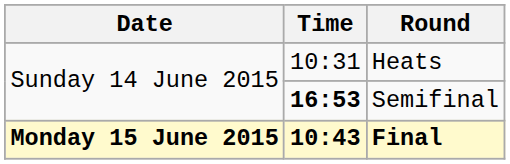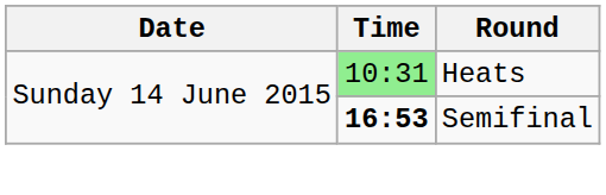 <table class="wikitable">
 <tr>
 <th>Date</th>
 <th>Time</th>
 <th>Round</th>
 </tr>
 <tr>
 <td rowspan=2>Sunday 14 June 2015</td>
-<td>10:31</td>
+<td style="background: lightgreen;">10:31</td>
 <td>Heats</td>
 </tr>
 <tr>
 <td><strong>16:53</strong></td>
 <td>Semifinal</td>
 </tr>
-<tr>
-<td style=background:lemonchiffon><strong>Monday 15 June 2015</strong></td>
-<td style=background:lemonchiffon><strong>10:43</strong></td>
-<td style=background:lemonchiffon><strong>Final</strong></td>
-</tr>
 </table>
